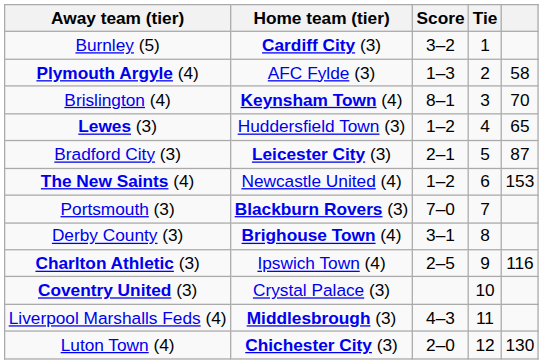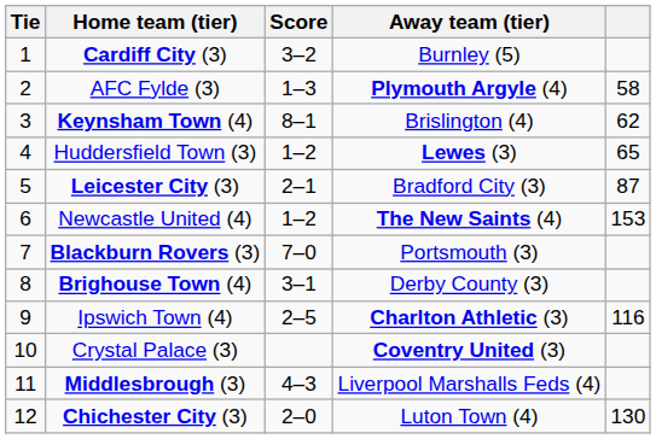 <table class="wikitable" style="text-align:center; font-size:85%">
 <tr>
-<th>Away team (tier)</th>
+<th>Tie</th>
 <th>Home team (tier)</th>
 <th>Score</th>
-<th>Tie</th>
+<th>Away team (tier)</th>
 <th></th>
 </tr>
 <tr>
-<td><a href='#'>Burnley</a> (5)</td>
+<td>1</td>
 <td><strong><a href='#'>Cardiff City</a></strong> (3)</td>
 <td>3–2</td>
-<td>1</td>
+<td><a href='#'>Burnley</a> (5)</td>
 <td></td>
 </tr>
 <tr>
-<td><strong><a href='#'>Plymouth Argyle</a></strong> (4)</td>
+<td>2</td>
 <td><a href='#'>AFC Fylde</a> (3)</td>
 <td>1–3</td>
-<td>2</td>
+<td><strong><a href='#'>Plymouth Argyle</a></strong> (4)</td>
 <td>58</td>
 </tr>
 <tr>
-<td><a href='#'>Brislington</a> (4)</td>
+<td>3</td>
 <td><strong><a href='#'>Keynsham Town</a></strong> (4)</td>
 <td>8–1</td>
-<td>3</td>
-<td>70</td>
+<td><a href='#'>Brislington</a> (4)</td>
+<td>62</td>
 </tr>
 <tr>
-<td><strong><a href='#'>Lewes</a></strong> (3)</td>
+<td>4</td>
 <td><a href='#'>Huddersfield Town</a> (3)</td>
 <td>1–2</td>
-<td>4</td>
+<td><strong><a href='#'>Lewes</a></strong> (3)</td>
 <td>65</td>
 </tr>
 <tr>
-<td><a href='#'>Bradford City</a> (3)</td>
+<td>5</td>
 <td><strong><a href='#'>Leicester City</a></strong> (3)</td>
 <td>2–1</td>
-<td>5</td>
+<td><a href='#'>Bradford City</a> (3)</td>
 <td>87</td>
 </tr>
 <tr>
-<td><strong><a href='#'>The New Saints</a></strong> (4)</td>
+<td>6</td>
 <td><a href='#'>Newcastle United</a> (4)</td>
 <td>1–2</td>
-<td>6</td>
+<td><strong><a href='#'>The New Saints</a></strong> (4)</td>
 <td>153</td>
 </tr>
 <tr>
-<td><a href='#'>Portsmouth</a> (3)</td>
+<td>7</td>
 <td><strong><a href='#'>Blackburn Rovers</a></strong> (3)</td>
 <td>7–0</td>
-<td>7</td>
+<td><a href='#'>Portsmouth</a> (3)</td>
 <td></td>
 </tr>
 <tr>
-<td><a href='#'>Derby County</a> (3)</td>
+<td>8</td>
 <td><strong><a href='#'>Brighouse Town</a></strong> (4)</td>
 <td>3–1</td>
-<td>8</td>
+<td><a href='#'>Derby County</a> (3)</td>
 <td></td>
 </tr>
 <tr>
-<td><strong><a href='#'>Charlton Athletic</a></strong> (3)</td>
+<td>9</td>
 <td><a href='#'>Ipswich Town</a> (4)</td>
 <td>2–5 </td>
-<td>9</td>
+<td><strong><a href='#'>Charlton Athletic</a></strong> (3)</td>
 <td>116</td>
 </tr>
 <tr>
-<td><strong><a href='#'>Coventry United</a></strong> (3)</td>
+<td>10</td>
 <td><a href='#'>Crystal Palace</a> (3)</td>
 <td></td>
-<td>10</td>
+<td><strong><a href='#'>Coventry United</a></strong> (3)</td>
 <td></td>
 </tr>
 <tr>
-<td><a href='#'>Liverpool Marshalls Feds</a> (4)</td>
+<td>11</td>
 <td><strong><a href='#'>Middlesbrough</a></strong> (3)</td>
 <td>4–3 </td>
-<td>11</td>
+<td><a href='#'>Liverpool Marshalls Feds</a> (4)</td>
 <td></td>
 </tr>
 <tr>
-<td><a href='#'>Luton Town</a> (4)</td>
+<td>12</td>
 <td><strong><a href='#'>Chichester City</a></strong> (3)</td>
 <td>2–0</td>
-<td>12</td>
+<td><a href='#'>Luton Town</a> (4)</td>
 <td>130</td>
 </tr>
 </table>
